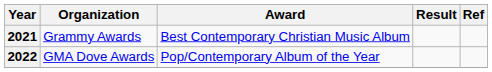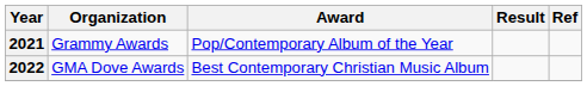 <table class="wikitable plainrowheaders">
 <tr>
 <th>Year</th>
 <th>Organization</th>
 <th>Award</th>
 <th>Result</th>
 <th>Ref</th>
 </tr>
 <tr>
 <th scope="row">2021</th>
 <td><a href='#'>Grammy Awards</a></td>
-<td><a href='#'>Best Contemporary Christian Music Album</a></td>
+<td><a href='#'>Pop/Contemporary Album of the Year</a></td>
 <td></td>
 <td></td>
 </tr>
 <tr>
 <th scope="row">2022</th>
 <td><a href='#'>GMA Dove Awards</a></td>
-<td><a href='#'>Pop/Contemporary Album of the Year</a></td>
+<td><a href='#'>Best Contemporary Christian Music Album</a></td>
 <td></td>
 <td></td>
 </tr>
 <tr>
 </tr>
 </table>
